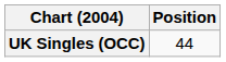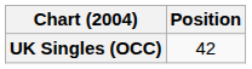 <table class="wikitable plainrowheaders" style="text-align:center">
 <tr>
 <th scope="col">Chart (2004)</th>
 <th scope="col">Position</th>
 </tr>
 <tr>
 <th scope="row">UK Singles (OCC)</th>
-<td>44</td>
+<td>42</td>
 </tr>
 </table>
